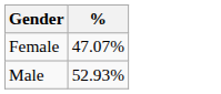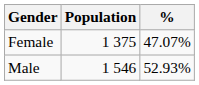 <table class="wikitable" style="font-size: 95%; text-align: right">
 <tr>
 <th>Gender</th>
+<th>Population</th>
 <th>%</th>
 </tr>
 <tr>
 <td align=left>Female</td>
+<td>1 375</td>
 <td>47.07%</td>
 </tr>
 <tr>
 <td align=left>Male</td>
+<td>1 546</td>
 <td>52.93%</td>
 </tr>
 </table>
